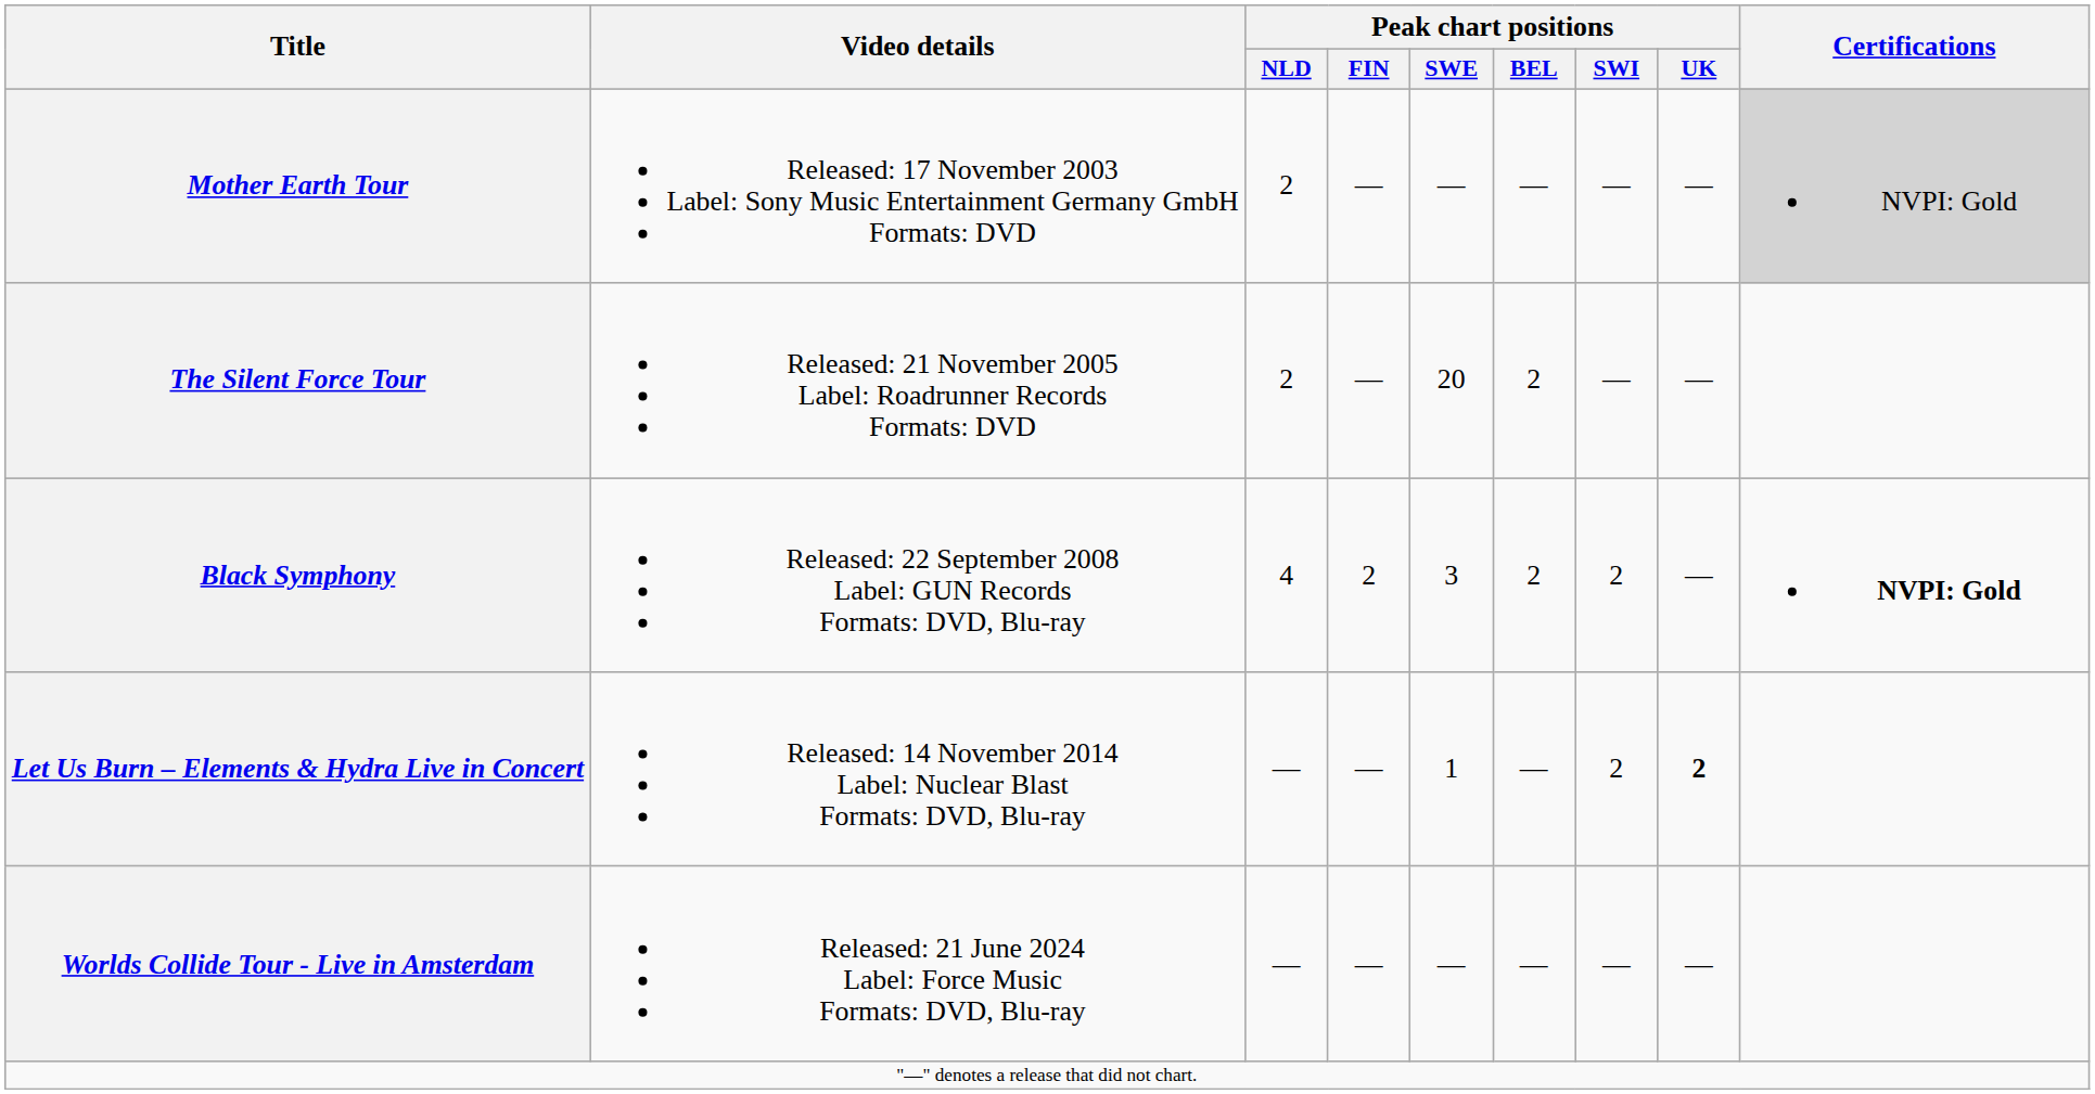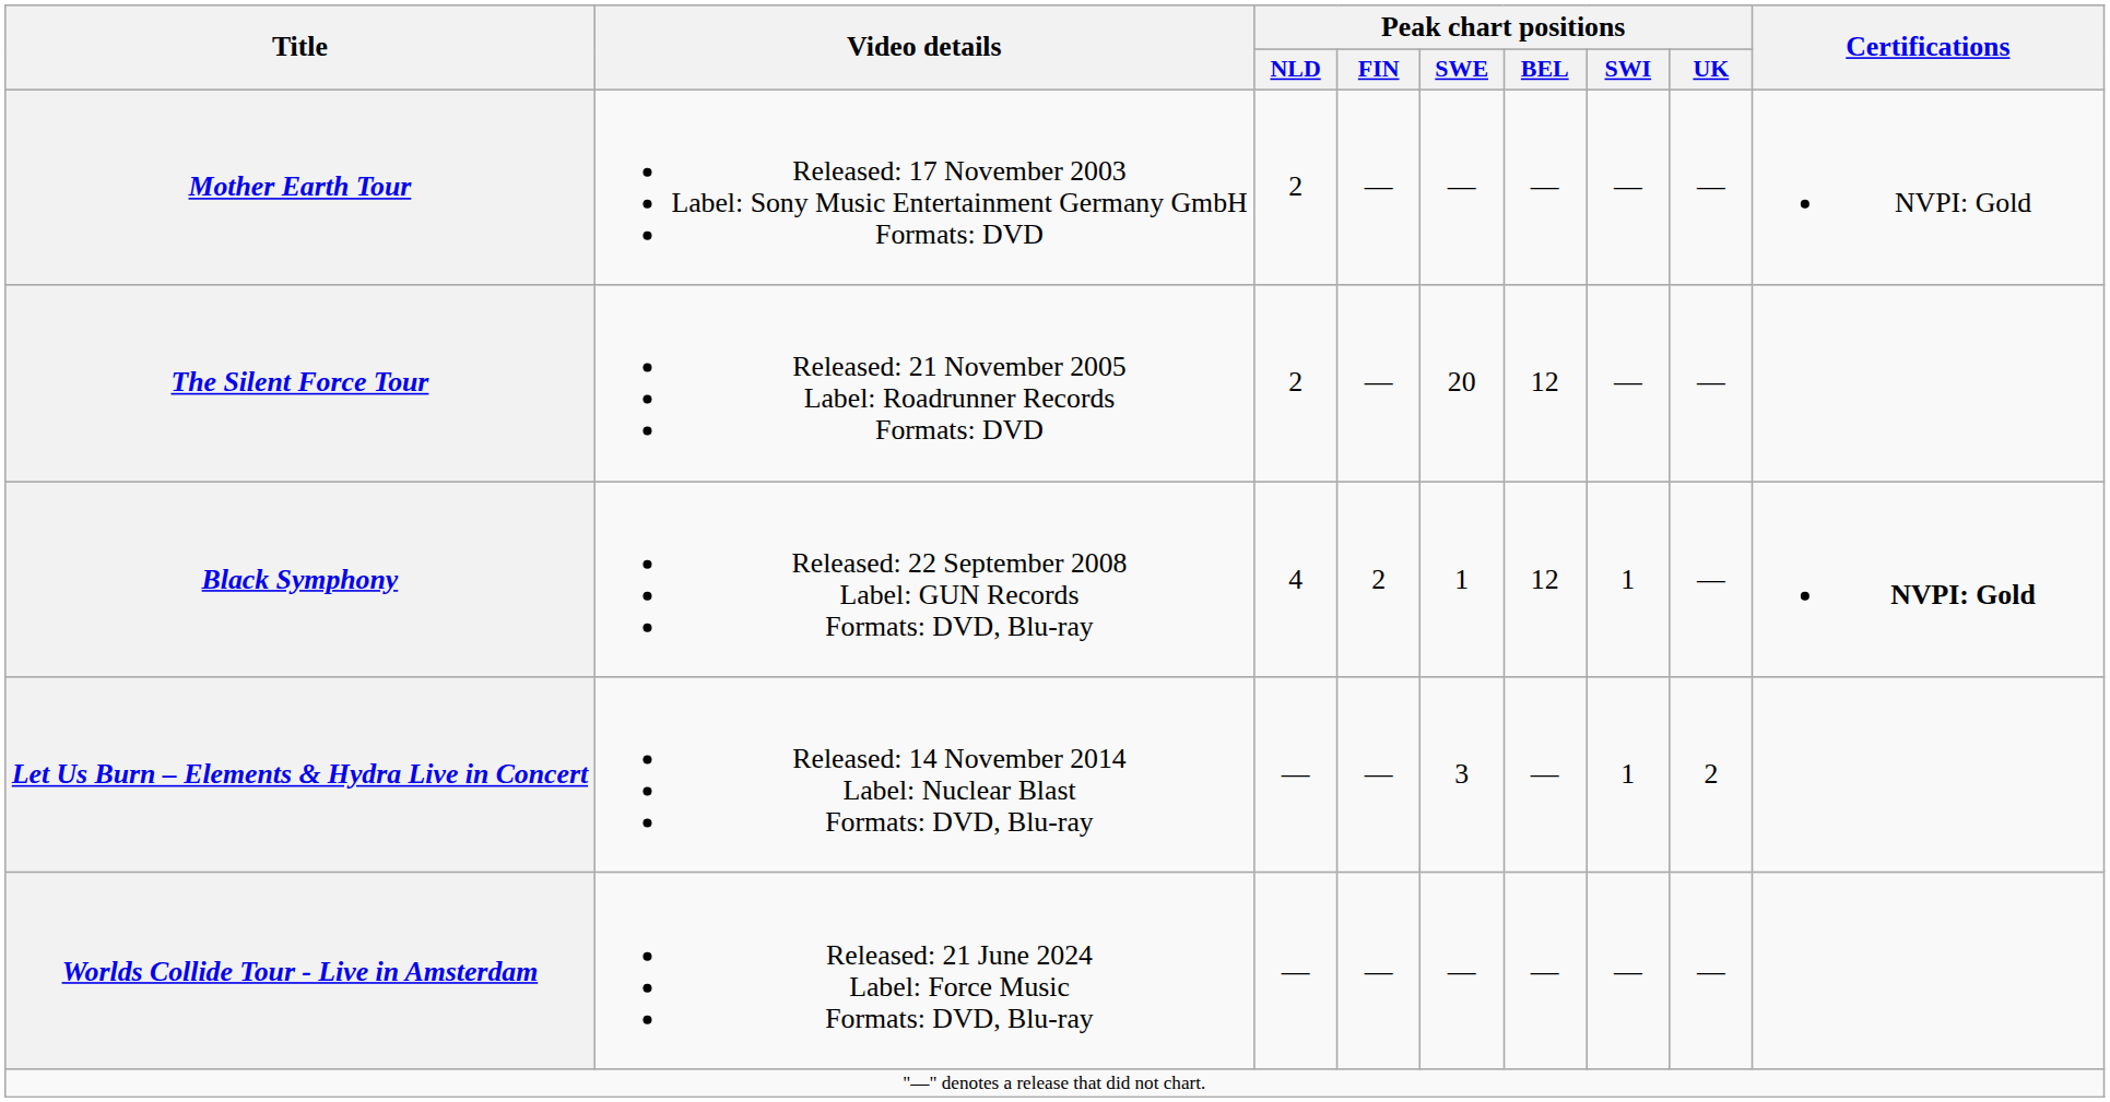 <table class="wikitable plainrowheaders" style="text-align:center;">
 <tr>
 <th scope="col" rowspan="2">Title</th>
 <th scope="col" rowspan="2">Video details</th>
 <th scope="col" colspan="6">Peak chart positions</th>
 <th scope="col" rowspan="2" style="width:12em;"><a href='#'>Certifications</a></th>
 </tr>
 <tr>
 <th scope="col" style="width:3em;font-size:85%;"><a href='#'>NLD</a><br></th>
 <th scope="col" style="width:3em;font-size:85%;"><a href='#'>FIN</a><br></th>
 <th scope="col" style="width:3em;font-size:85%;"><a href='#'>SWE</a><br></th>
 <th scope="col" style="width:3em;font-size:85%;"><a href='#'>BEL</a><br></th>
 <th scope="col" style="width:3em;font-size:85%;"><a href='#'>SWI</a><br></th>
 <th scope="col" style="width:3em;font-size:85%;"><a href='#'>UK</a><br></th>
 </tr>
 <tr>
 <th scope="row"><em><a href='#'>Mother Earth Tour</a></em></th>
 <td><br><ul><li>Released: 17 November 2003</li><li>Label: Sony Music Entertainment Germany GmbH</li><li>Formats: DVD</li></ul></td>
 <td>2</td>
 <td>—</td>
 <td>—</td>
 <td>—</td>
 <td>—</td>
 <td>—</td>
-<td style="background: lightgrey;"><br><ul><li>NVPI: Gold</li></ul></td>
+<td><br><ul><li>NVPI: Gold</li></ul></td>
 </tr>
 <tr>
 <th scope="row"><em><a href='#'>The Silent Force Tour</a></em></th>
 <td><br><ul><li>Released: 21 November 2005</li><li>Label: Roadrunner Records</li><li>Formats: DVD</li></ul></td>
 <td>2</td>
 <td>—</td>
 <td>20</td>
-<td>2</td>
+<td>12</td>
 <td>—</td>
 <td>—</td>
 <td></td>
 </tr>
 <tr>
 <th scope="row"><em><a href='#'>Black Symphony</a></em></th>
 <td><br><ul><li>Released: 22 September 2008</li><li>Label: GUN Records</li><li>Formats: DVD, Blu-ray</li></ul></td>
 <td>4</td>
 <td>2</td>
-<td>3</td>
-<td>2</td>
-<td>2</td>
+<td>1</td>
+<td>12</td>
+<td>1</td>
 <td>—</td>
 <td><strong><br><ul><li>NVPI: Gold</li></ul></strong></td>
 </tr>
 <tr>
 <th scope="row"><em><a href='#'>Let Us Burn – Elements & Hydra Live in Concert</a></em></th>
 <td><br><ul><li>Released: 14 November 2014</li><li>Label: Nuclear Blast</li><li>Formats: DVD, Blu-ray</li></ul></td>
 <td>—</td>
 <td>—</td>
+<td>3</td>
+<td>—</td>
 <td>1</td>
-<td>—</td>
 <td>2</td>
-<td><strong>2</strong></td>
 <td></td>
 </tr>
 <tr>
 <th scope="row"><em><a href='#'>Worlds Collide Tour - Live in Amsterdam</a></em></th>
 <td><br><ul><li>Released: 21 June 2024</li><li>Label: Force Music</li><li>Formats: DVD, Blu-ray</li></ul></td>
 <td>—</td>
 <td>—</td>
 <td>—</td>
 <td>—</td>
 <td>—</td>
 <td>—</td>
 <td></td>
 </tr>
 <tr>
 <td align="center" colspan="20" style="font-size: 8pt">"—" denotes a release that did not chart.</td>
 </tr>
 <tr>
 </tr>
 </table>
